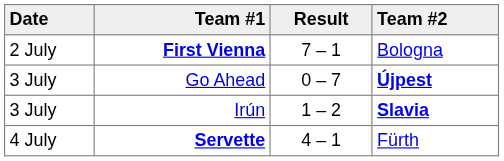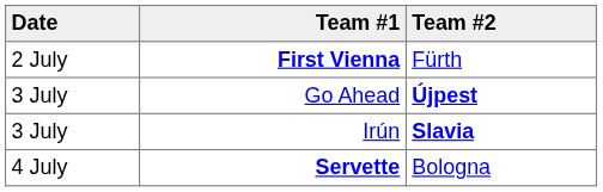 <table border=1 cellspacing=0 cellpadding=4 style="border-collapse: collapse;" width=50%>
 <tr bgcolor="efefef">
 <th align=left>Date</th>
 <th align=right>Team #1</th>
-<th>Result</th>
 <th align=left>Team #2</th>
 </tr>
 <tr>
 <td align=left>2 July</td>
 <td align=right><strong><a href='#'>First Vienna</a></strong> </td>
-<td align=center>7 – 1</td>
-<td> <a href='#'>Bologna</a></td>
+<td> <a href='#'>Fürth</a></td>
 </tr>
 <tr>
 <td align=left>3 July</td>
 <td align=right><a href='#'>Go Ahead</a> </td>
-<td align=center>0 – 7</td>
 <td> <strong><a href='#'>Újpest</a></strong></td>
 </tr>
 <tr>
 <td align=left>3 July</td>
 <td align=right><a href='#'>Irún</a> </td>
-<td align=center>1 – 2</td>
 <td> <strong><a href='#'>Slavia</a></strong></td>
 </tr>
 <tr>
 <td align=left>4 July</td>
 <td align=right><strong><a href='#'>Servette</a></strong> </td>
-<td align=center>4 – 1</td>
-<td> <a href='#'>Fürth</a></td>
+<td> <a href='#'>Bologna</a></td>
 </tr>
 </table>
